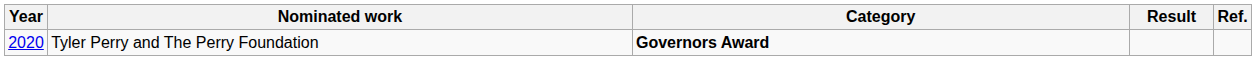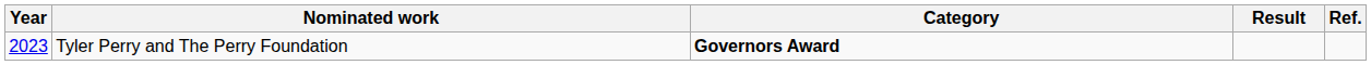 <table class=wikitable>
 <tr>
 <th scope="col" style="width:1em;">Year</th>
 <th scope="col" style="width:39em;">Nominated work</th>
 <th scope="col" style="width:33em;">Category</th>
 <th scope="col" style="width:5em;">Result</th>
 <th scope="col" style="width:1em;">Ref.</th>
 </tr>
 <tr>
-<td><a href='#'>2020</a></td>
+<td><a href='#'>2023</a></td>
 <td>Tyler Perry and The Perry Foundation</td>
 <td><strong>Governors Award</strong></td>
 <td></td>
 <td style="text-align:center;"></td>
 </tr>
 </table>
